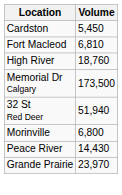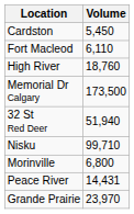 <table class="wikitable mw-collapsible mw-collapsed" style="text-align:left;">
 <tr>
 <th>Location</th>
 <th>Volume</th>
 </tr>
 <tr>
 <td>Cardston</td>
 <td>5,450</td>
 </tr>
 <tr>
 <td>Fort Macleod</td>
-<td>6,810</td>
+<td>6,110</td>
 </tr>
 <tr>
 <td>High River</td>
 <td>18,760</td>
 </tr>
 <tr>
 <td>Memorial Dr<br><small>Calgary</small></td>
 <td>173,500</td>
 </tr>
 <tr>
 <td>32 St<br><small>Red Deer</small></td>
 <td>51,940</td>
 </tr>
 <tr>
+<td>Nisku</td>
+<td>99,710</td>
+</tr>
+<tr>
 <td>Morinville</td>
 <td>6,800</td>
 </tr>
 <tr>
 <td>Peace River</td>
-<td>14,430</td>
+<td>14,431</td>
 </tr>
 <tr>
 <td>Grande Prairie</td>
 <td>23,970</td>
 </tr>
 </table>
